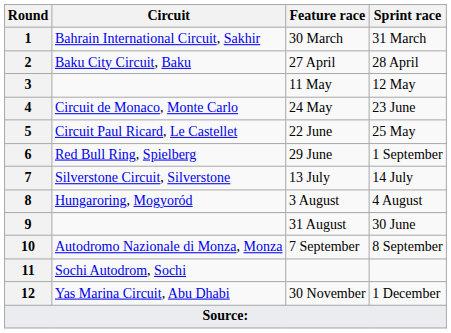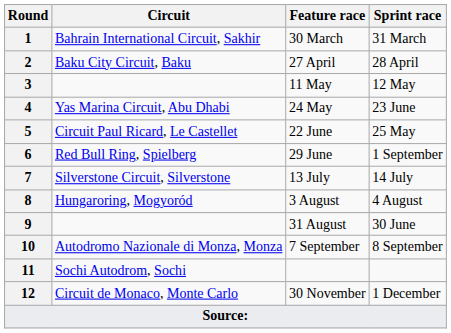 <table class=wikitable style="font-size:85%;">
 <tr>
 <th>Round</th>
 <th>Circuit</th>
 <th>Feature race</th>
 <th>Sprint race</th>
 </tr>
 <tr>
 <th>1</th>
 <td> <a href='#'>Bahrain International Circuit</a>, <a href='#'>Sakhir</a></td>
 <td>30 March</td>
 <td>31 March</td>
 </tr>
 <tr>
 <th>2</th>
 <td> <a href='#'>Baku City Circuit</a>, <a href='#'>Baku</a></td>
 <td>27 April</td>
 <td>28 April</td>
 </tr>
 <tr>
 <th>3</th>
 <td></td>
 <td>11 May</td>
 <td>12 May</td>
 </tr>
 <tr>
 <th>4</th>
-<td> <a href='#'>Circuit de Monaco</a>, <a href='#'>Monte Carlo</a></td>
+<td> <a href='#'>Yas Marina Circuit</a>, <a href='#'>Abu Dhabi</a></td>
 <td>24 May</td>
 <td>23 June</td>
 </tr>
 <tr>
 <th>5</th>
 <td> <a href='#'>Circuit Paul Ricard</a>, <a href='#'>Le Castellet</a></td>
 <td>22 June</td>
 <td>25 May</td>
 </tr>
 <tr>
 <th>6</th>
 <td> <a href='#'>Red Bull Ring</a>, <a href='#'>Spielberg</a></td>
 <td>29 June</td>
 <td>1 September</td>
 </tr>
 <tr>
 <th>7</th>
 <td> <a href='#'>Silverstone Circuit</a>, <a href='#'>Silverstone</a></td>
 <td>13 July</td>
 <td>14 July</td>
 </tr>
 <tr>
 <th>8</th>
 <td> <a href='#'>Hungaroring</a>, <a href='#'>Mogyoród</a></td>
 <td>3 August</td>
 <td>4 August</td>
 </tr>
 <tr>
 <th>9</th>
 <td></td>
 <td>31 August</td>
 <td>30 June</td>
 </tr>
 <tr>
 <th>10</th>
 <td> <a href='#'>Autodromo Nazionale di Monza</a>, <a href='#'>Monza</a></td>
 <td>7 September</td>
 <td>8 September</td>
 </tr>
 <tr>
 <th>11</th>
 <td> <a href='#'>Sochi Autodrom</a>, <a href='#'>Sochi</a></td>
 <td></td>
 <td></td>
 </tr>
 <tr>
 <th>12</th>
-<td> <a href='#'>Yas Marina Circuit</a>, <a href='#'>Abu Dhabi</a></td>
+<td> <a href='#'>Circuit de Monaco</a>, <a href='#'>Monte Carlo</a></td>
 <td>30 November</td>
 <td>1 December</td>
 </tr>
 <tr>
 <td style="background-color:#EAECF0; text-align:center" colspan="4"><strong>Source:</strong></td>
 </tr>
 </table>
